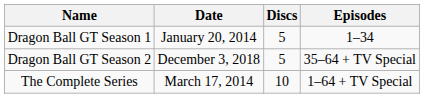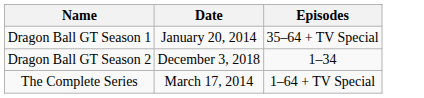 <table class="wikitable" style="text-align:center;">
 <tr>
 <th>Name</th>
 <th>Date</th>
-<th>Discs</th>
 <th>Episodes</th>
 </tr>
 <tr>
 <td>Dragon Ball GT Season 1</td>
 <td>January 20, 2014</td>
-<td>5</td>
-<td>1–34</td>
+<td>35–64 + TV Special</td>
 </tr>
 <tr>
 <td>Dragon Ball GT Season 2</td>
 <td>December 3, 2018</td>
-<td>5</td>
-<td>35–64 + TV Special</td>
+<td>1–34</td>
 </tr>
 <tr>
 <td>The Complete Series</td>
 <td>March 17, 2014</td>
-<td>10</td>
 <td>1–64 + TV Special</td>
 </tr>
 </table>
